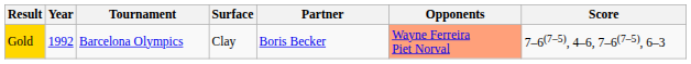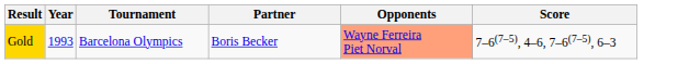 <table class="sortable wikitable">
 <tr>
 <th style="width:40px">Result</th>
 <th>Year</th>
 <th style="width:160px">Tournament</th>
-<th>Surface</th>
 <th style="width:160px">Partner</th>
 <th style="width:160px">Opponents</th>
 <th width=200 class="unsortable">Score</th>
 </tr>
 <tr>
 <td bgcolor=gold>Gold</td>
-<td><a href='#'>1992</a></td>
+<td><a href='#'>1993</a></td>
 <td><a href='#'>Barcelona Olympics</a></td>
-<td>Clay</td>
 <td> <a href='#'>Boris Becker</a></td>
 <td style="background: lightsalmon;"> <a href='#'>Wayne Ferreira</a><br> <a href='#'>Piet Norval</a></td>
 <td>7–6<sup>(7–5)</sup>, 4–6, 7–6<sup>(7–5)</sup>, 6–3</td>
 </tr>
 </table>
